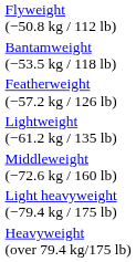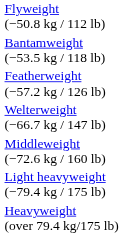 <table>
 <tr valign="top">
 <td><a href='#'>Flyweight</a><br>(−50.8 kg / 112 lb)<br></td>
 <td></td>
 <td></td>
 <td></td>
 </tr>
 <tr valign="top">
 <td><a href='#'>Bantamweight</a><br>(−53.5 kg / 118 lb)<br></td>
 <td></td>
 <td></td>
 <td></td>
 </tr>
 <tr valign="top">
 <td><a href='#'>Featherweight</a><br>(−57.2 kg / 126 lb)<br></td>
 <td></td>
 <td></td>
 <td></td>
 </tr>
 <tr valign="top">
-<td><a href='#'>Lightweight</a><br>(−61.2 kg / 135 lb)<br></td>
+<td><a href='#'>Welterweight</a><br>(−66.7 kg / 147 lb)<br></td>
 <td></td>
 <td></td>
 <td></td>
 </tr>
 <tr valign="top">
 <td><a href='#'>Middleweight</a><br>(−72.6 kg / 160 lb)<br></td>
 <td></td>
 <td></td>
 <td></td>
 </tr>
 <tr valign="top">
 <td><a href='#'>Light heavyweight</a><br>(−79.4 kg / 175 lb)<br></td>
 <td></td>
 <td></td>
 <td></td>
 </tr>
 <tr valign="top">
 <td><a href='#'>Heavyweight</a><br>(over 79.4 kg/175 lb)<br></td>
 <td></td>
 <td></td>
 <td></td>
 </tr>
 </table>
